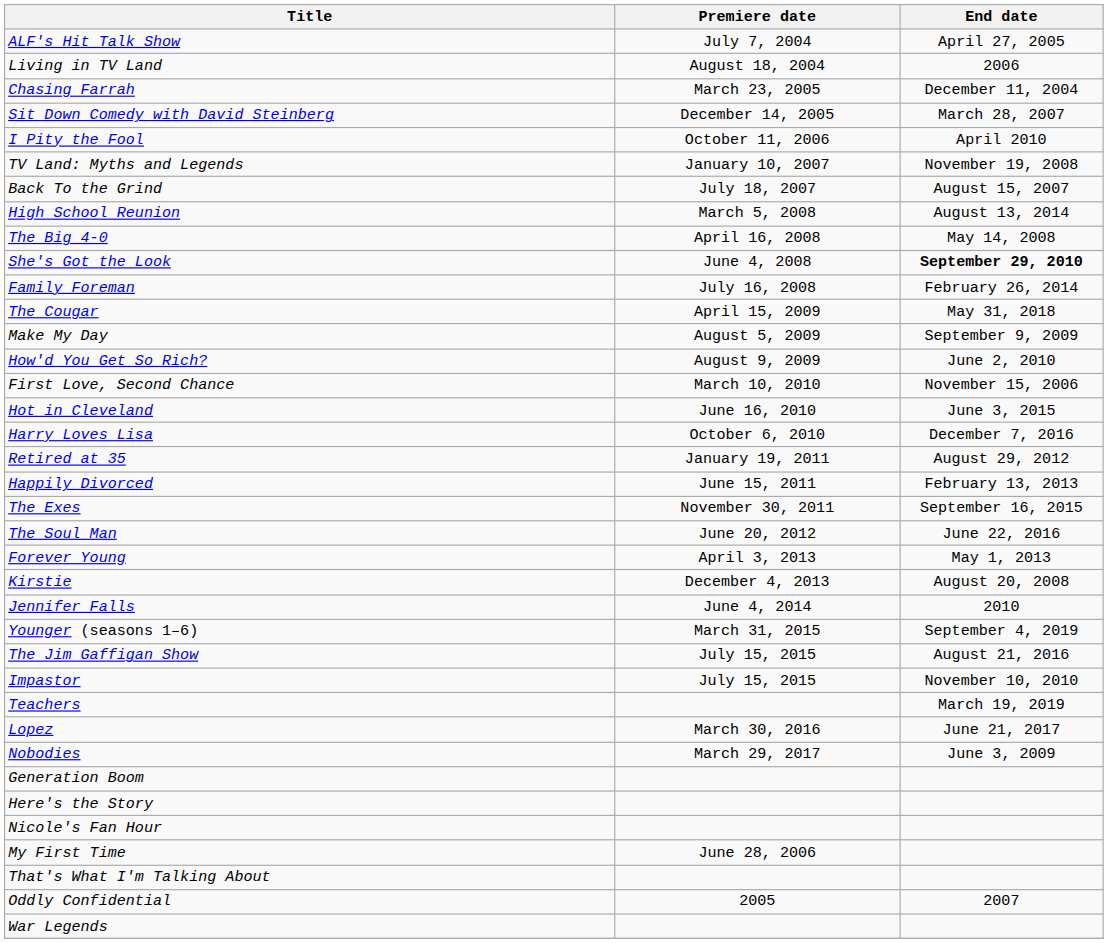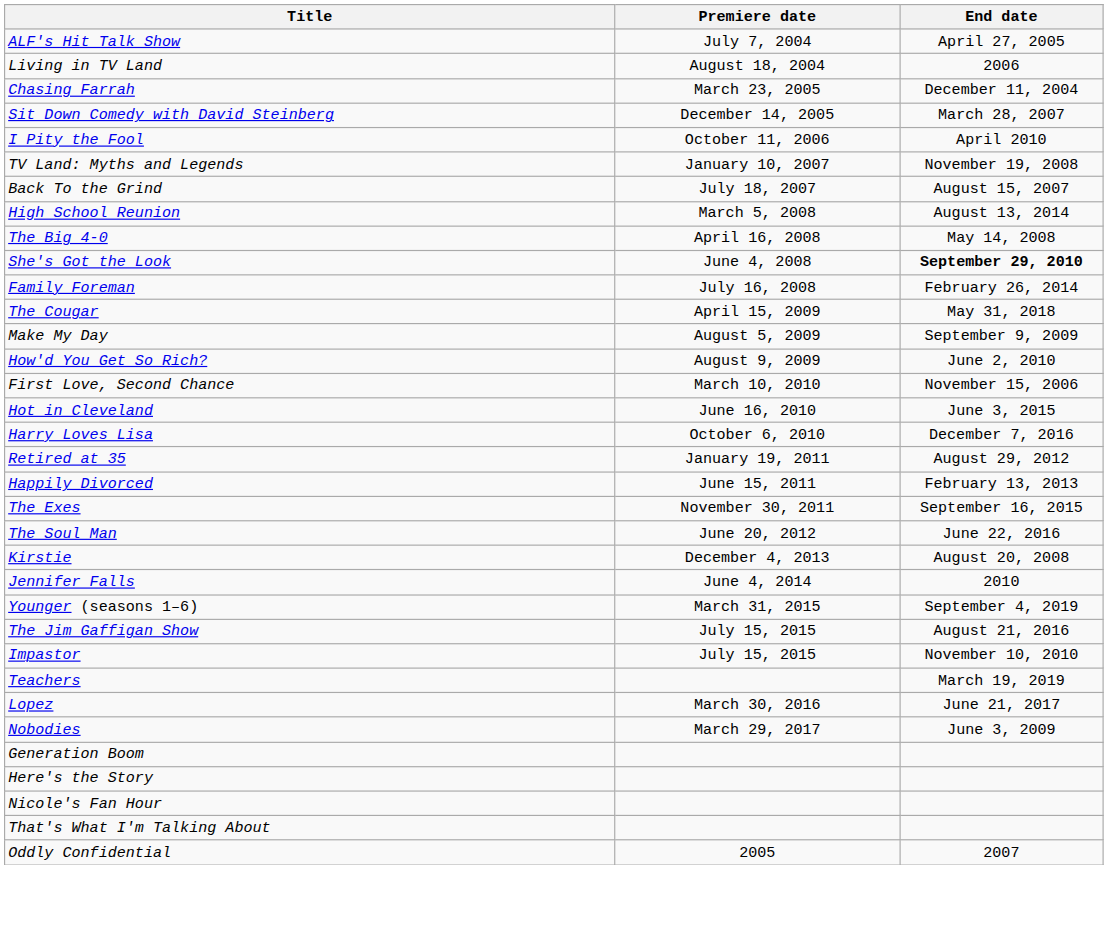 <table class="wikitable plainrowheaders sortable" style="width:75%;text-align:center;">
 <tr>
 <th scope="col" style="width:30%;">Title</th>
 <th scope="col" style="width:14%;">Premiere date</th>
 <th scope="col" style="width:10%;">End date</th>
 </tr>
 <tr>
 <td scope="row" style="text-align:left;"><em><a href='#'>ALF's Hit Talk Show</a></em></td>
 <td>July 7, 2004</td>
 <td>April 27, 2005</td>
 </tr>
 <tr>
 <td scope="row" style="text-align:left;"><em>Living in TV Land</em></td>
 <td>August 18, 2004</td>
 <td>2006</td>
 </tr>
 <tr>
 <td scope="row" style="text-align:left;"><em><a href='#'>Chasing Farrah</a></em></td>
 <td>March 23, 2005</td>
 <td>December 11, 2004</td>
 </tr>
 <tr>
 <td scope="row" style="text-align:left;"><em><a href='#'>Sit Down Comedy with David Steinberg</a></em></td>
 <td>December 14, 2005</td>
 <td>March 28, 2007</td>
 </tr>
 <tr>
 <td scope="row" style="text-align:left;"><em><a href='#'>I Pity the Fool</a></em></td>
 <td>October 11, 2006</td>
 <td>April 2010</td>
 </tr>
 <tr>
 <td scope="row" style="text-align:left;"><em>TV Land: Myths and Legends</em></td>
 <td>January 10, 2007</td>
 <td>November 19, 2008</td>
 </tr>
 <tr>
 <td scope="row" style="text-align:left;"><em>Back To the Grind</em></td>
 <td>July 18, 2007</td>
 <td>August 15, 2007</td>
 </tr>
 <tr>
 <td scope="row" style="text-align:left;"><em><a href='#'>High School Reunion</a></em></td>
 <td>March 5, 2008</td>
 <td>August 13, 2014</td>
 </tr>
 <tr>
 <td scope="row" style="text-align:left;"><em><a href='#'>The Big 4-0</a></em></td>
 <td>April 16, 2008</td>
 <td>May 14, 2008</td>
 </tr>
 <tr>
 <td scope="row" style="text-align:left;"><em><a href='#'>She's Got the Look</a></em></td>
 <td>June 4, 2008</td>
 <td><strong>September 29, 2010</strong></td>
 </tr>
 <tr>
 <td scope="row" style="text-align:left;"><em><a href='#'>Family Foreman</a></em></td>
 <td>July 16, 2008</td>
 <td>February 26, 2014</td>
 </tr>
 <tr>
 <td scope="row" style="text-align:left;"><em><a href='#'>The Cougar</a></em></td>
 <td>April 15, 2009</td>
 <td>May 31, 2018</td>
 </tr>
 <tr>
 <td scope="row" style="text-align:left;"><em>Make My Day</em></td>
 <td>August 5, 2009</td>
 <td>September 9, 2009</td>
 </tr>
 <tr>
 <td scope="row" style="text-align:left;"><em><a href='#'>How'd You Get So Rich?</a></em></td>
 <td>August 9, 2009</td>
 <td>June 2, 2010</td>
 </tr>
 <tr>
 <td scope="row" style="text-align:left;"><em>First Love, Second Chance</em></td>
 <td>March 10, 2010</td>
 <td>November 15, 2006</td>
 </tr>
 <tr>
 <td scope="row" style="text-align:left;"><em><a href='#'>Hot in Cleveland</a></em></td>
 <td>June 16, 2010</td>
 <td>June 3, 2015</td>
 </tr>
 <tr>
 <td scope="row" style="text-align:left;"><em><a href='#'>Harry Loves Lisa</a></em></td>
 <td>October 6, 2010</td>
 <td>December 7, 2016</td>
 </tr>
 <tr>
 <td scope="row" style="text-align:left;"><em><a href='#'>Retired at 35</a></em></td>
 <td>January 19, 2011</td>
 <td>August 29, 2012</td>
 </tr>
 <tr>
 <td scope="row" style="text-align:left;"><em><a href='#'>Happily Divorced</a></em></td>
 <td>June 15, 2011</td>
 <td>February 13, 2013</td>
 </tr>
 <tr>
 <td scope="row" style="text-align:left;"><em><a href='#'>The Exes</a></em></td>
 <td>November 30, 2011</td>
 <td>September 16, 2015</td>
 </tr>
 <tr>
 <td scope="row" style="text-align:left;"><em><a href='#'>The Soul Man</a></em></td>
 <td>June 20, 2012</td>
 <td>June 22, 2016</td>
 </tr>
 <tr>
-<td scope="row" style="text-align:left;"><em><a href='#'>Forever Young</a></em></td>
-<td>April 3, 2013</td>
-<td>May 1, 2013</td>
-</tr>
-<tr>
 <td scope="row" style="text-align:left;"><em><a href='#'>Kirstie</a></em></td>
 <td>December 4, 2013</td>
 <td>August 20, 2008</td>
 </tr>
 <tr>
 <td scope="row" style="text-align:left;"><em><a href='#'>Jennifer Falls</a></em></td>
 <td>June 4, 2014</td>
 <td>2010</td>
 </tr>
 <tr>
 <td scope="row" style="text-align:left;"><em><a href='#'>Younger</a></em> (seasons 1–6)</td>
 <td>March 31, 2015</td>
 <td>September 4, 2019</td>
 </tr>
 <tr>
 <td scope="row" style="text-align:left;"><em><a href='#'>The Jim Gaffigan Show</a></em></td>
 <td>July 15, 2015</td>
 <td>August 21, 2016</td>
 </tr>
 <tr>
 <td scope="row" style="text-align:left;"><em><a href='#'>Impastor</a></em></td>
 <td>July 15, 2015</td>
 <td>November 10, 2010</td>
 </tr>
 <tr>
 <td scope="row" style="text-align:left;"><em><a href='#'>Teachers</a></em></td>
 <td></td>
 <td>March 19, 2019</td>
 </tr>
 <tr>
 <td scope="row" style="text-align:left;"><em><a href='#'>Lopez</a></em></td>
 <td>March 30, 2016</td>
 <td>June 21, 2017</td>
 </tr>
 <tr>
 <td scope="row" style="text-align:left;"><em><a href='#'>Nobodies</a></em></td>
 <td>March 29, 2017</td>
 <td>June 3, 2009</td>
 </tr>
 <tr>
 <td scope="row" style="text-align:left;"><em>Generation Boom</em></td>
 <td></td>
 <td></td>
 </tr>
 <tr>
 <td scope="row" style="text-align:left;"><em>Here's the Story</em></td>
 <td></td>
 <td></td>
 </tr>
 <tr>
 <td scope="row" style="text-align:left;"><em>Nicole's Fan Hour</em></td>
 <td></td>
 <td></td>
 </tr>
 <tr>
-<td scope="row" style="text-align:left;"><em>My First Time</em></td>
-<td>June 28, 2006</td>
-<td></td>
-</tr>
-<tr>
 <td scope="row" style="text-align:left;"><em>That's What I'm Talking About</em></td>
 <td></td>
 <td></td>
 </tr>
 <tr>
 <td scope="row" style="text-align:left;"><em>Oddly Confidential</em></td>
 <td>2005</td>
 <td>2007</td>
 </tr>
 <tr>
-<td scope="row" style="text-align:left;"><em>War Legends</em></td>
-<td></td>
-<td></td>
-</tr>
-<tr>
 </tr>
 </table>
